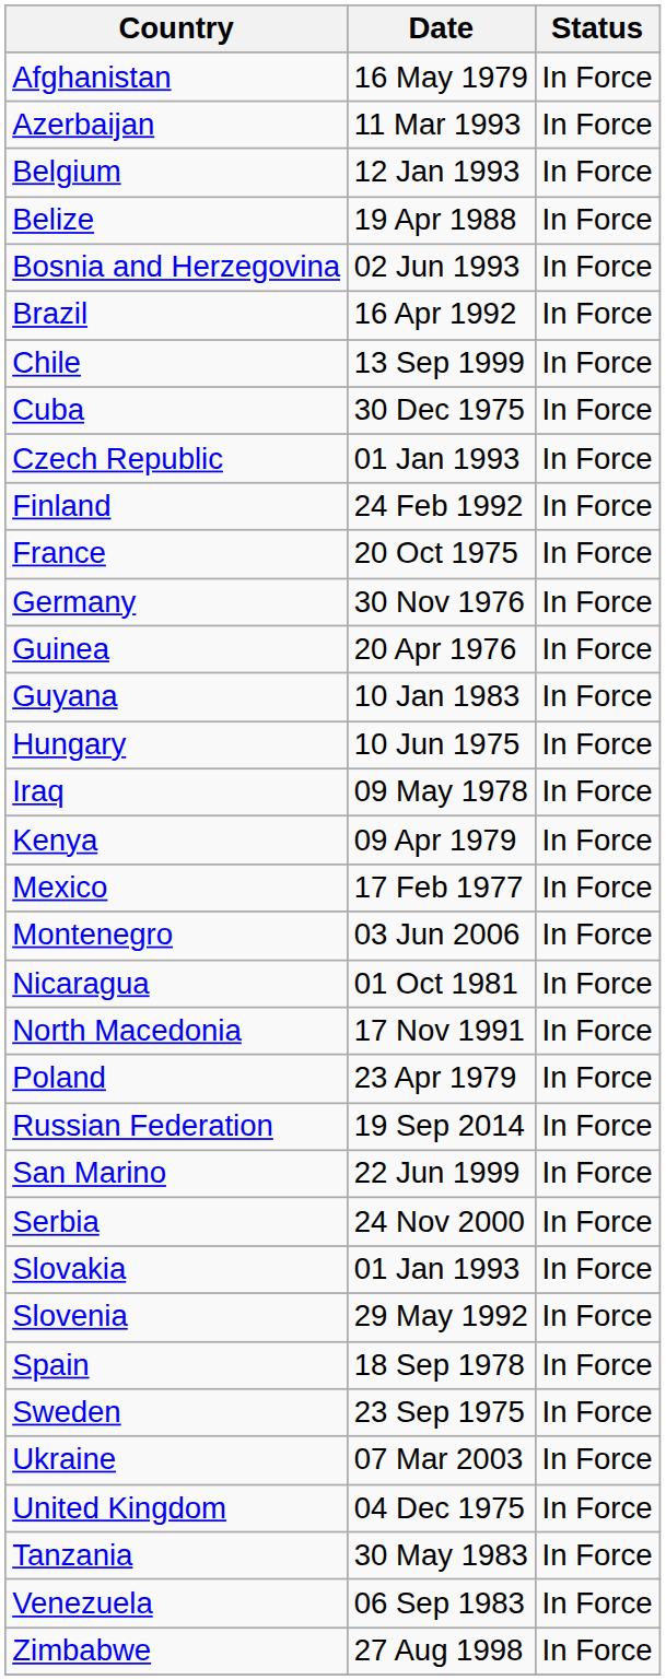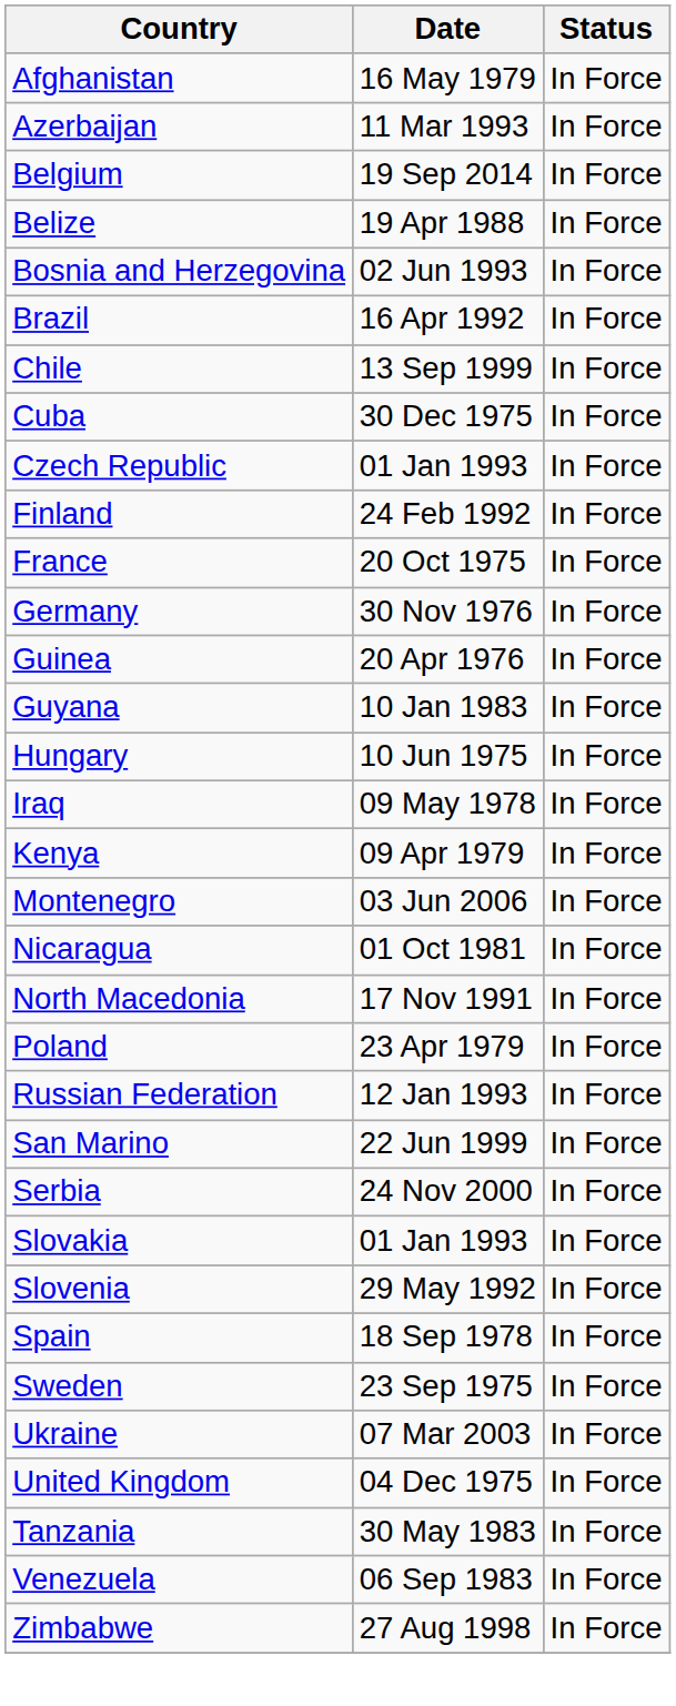 <table class="wikitable">
 <tr>
 <th>Country</th>
 <th>Date</th>
 <th>Status</th>
 </tr>
 <tr>
 <td><a href='#'>Afghanistan</a></td>
 <td>16 May 1979</td>
 <td>In Force</td>
 </tr>
 <tr>
 <td><a href='#'>Azerbaijan</a></td>
 <td>11 Mar 1993</td>
 <td>In Force</td>
 </tr>
 <tr>
 <td><a href='#'>Belgium</a></td>
-<td>12 Jan 1993</td>
+<td>19 Sep 2014</td>
 <td>In Force</td>
 </tr>
 <tr>
 <td><a href='#'>Belize</a></td>
 <td>19 Apr 1988</td>
 <td>In Force</td>
 </tr>
 <tr>
 <td><a href='#'>Bosnia and Herzegovina</a></td>
 <td>02 Jun 1993</td>
 <td>In Force</td>
 </tr>
 <tr>
 <td><a href='#'>Brazil</a></td>
 <td>16 Apr 1992</td>
 <td>In Force</td>
 </tr>
 <tr>
 <td><a href='#'>Chile</a></td>
 <td>13 Sep 1999</td>
 <td>In Force</td>
 </tr>
 <tr>
 <td><a href='#'>Cuba</a></td>
 <td>30 Dec 1975</td>
 <td>In Force</td>
 </tr>
 <tr>
 <td><a href='#'>Czech Republic</a></td>
 <td>01 Jan 1993</td>
 <td>In Force</td>
 </tr>
 <tr>
 <td><a href='#'>Finland</a></td>
 <td>24 Feb 1992</td>
 <td>In Force</td>
 </tr>
 <tr>
 <td><a href='#'>France</a></td>
 <td>20 Oct 1975</td>
 <td>In Force</td>
 </tr>
 <tr>
 <td><a href='#'>Germany</a></td>
 <td>30 Nov 1976</td>
 <td>In Force</td>
 </tr>
 <tr>
 <td><a href='#'>Guinea</a></td>
 <td>20 Apr 1976</td>
 <td>In Force</td>
 </tr>
 <tr>
 <td><a href='#'>Guyana</a></td>
 <td>10 Jan 1983</td>
 <td>In Force</td>
 </tr>
 <tr>
 <td><a href='#'>Hungary</a></td>
 <td>10 Jun 1975</td>
 <td>In Force</td>
 </tr>
 <tr>
 <td><a href='#'>Iraq</a></td>
 <td>09 May 1978</td>
 <td>In Force</td>
 </tr>
 <tr>
 <td><a href='#'>Kenya</a></td>
 <td>09 Apr 1979</td>
 <td>In Force</td>
 </tr>
 <tr>
-<td><a href='#'>Mexico</a></td>
-<td>17 Feb 1977</td>
-<td>In Force</td>
-</tr>
-<tr>
 <td><a href='#'>Montenegro</a></td>
 <td>03 Jun 2006</td>
 <td>In Force</td>
 </tr>
 <tr>
 <td><a href='#'>Nicaragua</a></td>
 <td>01 Oct 1981</td>
 <td>In Force</td>
 </tr>
 <tr>
 <td><a href='#'>North Macedonia</a></td>
 <td>17 Nov 1991</td>
 <td>In Force</td>
 </tr>
 <tr>
 <td><a href='#'>Poland</a></td>
 <td>23 Apr 1979</td>
 <td>In Force</td>
 </tr>
 <tr>
 <td><a href='#'>Russian Federation</a></td>
-<td>19 Sep 2014</td>
+<td>12 Jan 1993</td>
 <td>In Force</td>
 </tr>
 <tr>
 <td><a href='#'>San Marino</a></td>
 <td>22 Jun 1999</td>
 <td>In Force</td>
 </tr>
 <tr>
 <td><a href='#'>Serbia</a></td>
 <td>24 Nov 2000</td>
 <td>In Force</td>
 </tr>
 <tr>
 <td><a href='#'>Slovakia</a></td>
 <td>01 Jan 1993</td>
 <td>In Force</td>
 </tr>
 <tr>
 <td><a href='#'>Slovenia</a></td>
 <td>29 May 1992</td>
 <td>In Force</td>
 </tr>
 <tr>
 <td><a href='#'>Spain</a></td>
 <td>18 Sep 1978</td>
 <td>In Force</td>
 </tr>
 <tr>
 <td><a href='#'>Sweden</a></td>
 <td>23 Sep 1975</td>
 <td>In Force</td>
 </tr>
 <tr>
 <td><a href='#'>Ukraine</a></td>
 <td>07 Mar 2003</td>
 <td>In Force</td>
 </tr>
 <tr>
 <td><a href='#'>United Kingdom</a></td>
 <td>04 Dec 1975</td>
 <td>In Force</td>
 </tr>
 <tr>
 <td><a href='#'>Tanzania</a></td>
 <td>30 May 1983</td>
 <td>In Force</td>
 </tr>
 <tr>
 <td><a href='#'>Venezuela</a></td>
 <td>06 Sep 1983</td>
 <td>In Force</td>
 </tr>
 <tr>
 <td><a href='#'>Zimbabwe</a></td>
 <td>27 Aug 1998</td>
 <td>In Force</td>
 </tr>
 <tr>
 </tr>
 </table>
